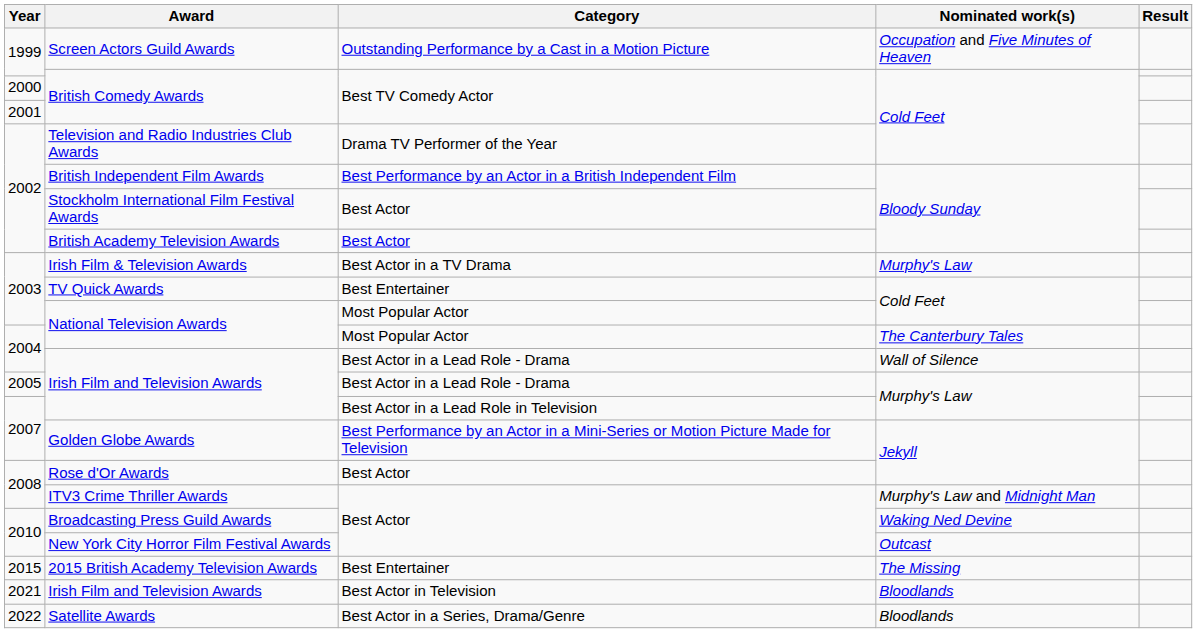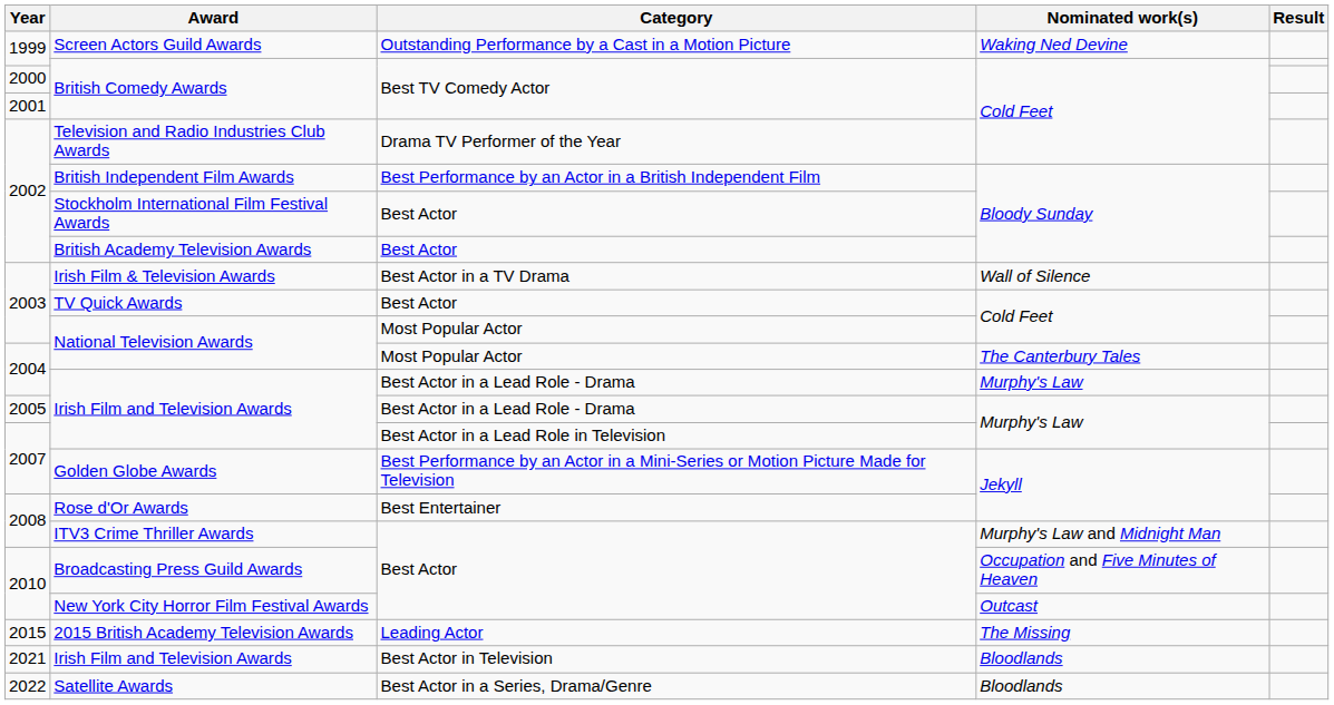 <table class="wikitable sortable" style="font-size: 100%; width: 100%;">
 <tr>
 <th>Year</th>
 <th>Award</th>
 <th>Category</th>
 <th>Nominated work(s)</th>
 <th>Result</th>
 </tr>
 <tr>
 <td rowspan=2>1999</td>
 <td><a href='#'>Screen Actors Guild Awards</a></td>
 <td><a href='#'>Outstanding Performance by a Cast in a Motion Picture</a></td>
-<td><em><a href='#'>Occupation</a></em> and <em><a href='#'>Five Minutes of Heaven</a></em></td>
+<td><em><a href='#'>Waking Ned Devine</a></em></td>
 <td></td>
 </tr>
 <tr>
 <td rowspan=3><a href='#'>British Comedy Awards</a></td>
 <td rowspan=3>Best TV Comedy Actor</td>
 <td rowspan=4><em><a href='#'>Cold Feet</a></em></td>
 <td></td>
 </tr>
 <tr>
 <td>2000</td>
 <td></td>
 </tr>
 <tr>
 <td>2001</td>
 <td></td>
 </tr>
 <tr>
 <td rowspan=4>2002</td>
 <td><a href='#'>Television and Radio Industries Club Awards</a></td>
 <td>Drama TV Performer of the Year</td>
 <td></td>
 </tr>
 <tr>
 <td><a href='#'>British Independent Film Awards</a></td>
 <td><a href='#'>Best Performance by an Actor in a British Independent Film</a></td>
 <td rowspan=3><em><a href='#'>Bloody Sunday</a></em></td>
 <td></td>
 </tr>
 <tr>
 <td><a href='#'>Stockholm International Film Festival Awards</a></td>
 <td>Best Actor</td>
 <td></td>
 </tr>
 <tr>
 <td><a href='#'>British Academy Television Awards</a></td>
 <td><a href='#'>Best Actor</a></td>
 <td></td>
 </tr>
 <tr>
 <td rowspan=3>2003</td>
 <td><a href='#'>Irish Film & Television Awards</a></td>
 <td>Best Actor in a TV Drama</td>
-<td><em><a href='#'>Murphy's Law</a></em></td>
+<td><em>Wall of Silence</em></td>
 <td></td>
 </tr>
 <tr>
 <td><a href='#'>TV Quick Awards</a></td>
-<td>Best Entertainer</td>
+<td>Best Actor</td>
 <td rowspan=2><em>Cold Feet</em></td>
 <td></td>
 </tr>
 <tr>
 <td rowspan=2><a href='#'>National Television Awards</a></td>
 <td>Most Popular Actor</td>
 <td></td>
 </tr>
 <tr>
 <td rowspan=2>2004</td>
 <td>Most Popular Actor</td>
 <td><em><a href='#'>The Canterbury Tales</a></em></td>
 <td></td>
 </tr>
 <tr>
 <td rowspan=3><a href='#'>Irish Film and Television Awards</a></td>
 <td>Best Actor in a Lead Role - Drama</td>
-<td><em>Wall of Silence</em></td>
+<td><em><a href='#'>Murphy's Law</a></em></td>
 <td></td>
 </tr>
 <tr>
 <td>2005</td>
 <td>Best Actor in a Lead Role - Drama</td>
 <td rowspan=2><em>Murphy's Law</em></td>
 <td></td>
 </tr>
 <tr>
 <td rowspan=2>2007</td>
 <td>Best Actor in a Lead Role in Television</td>
 <td></td>
 </tr>
 <tr>
 <td><a href='#'>Golden Globe Awards</a></td>
 <td><a href='#'>Best Performance by an Actor in a Mini-Series or Motion Picture Made for Television</a></td>
 <td rowspan=2><em><a href='#'>Jekyll</a></em></td>
 <td></td>
 </tr>
 <tr>
 <td rowspan=2>2008</td>
 <td><a href='#'>Rose d'Or Awards</a></td>
-<td>Best Actor</td>
+<td>Best Entertainer</td>
 <td></td>
 </tr>
 <tr>
 <td><a href='#'>ITV3 Crime Thriller Awards</a></td>
 <td rowspan=3>Best Actor</td>
 <td><em>Murphy's Law</em> and <em><a href='#'>Midnight Man</a></em></td>
 <td></td>
 </tr>
 <tr>
 <td rowspan=2>2010</td>
 <td><a href='#'>Broadcasting Press Guild Awards</a></td>
-<td><em><a href='#'>Waking Ned Devine</a></em></td>
+<td><em><a href='#'>Occupation</a></em> and <em><a href='#'>Five Minutes of Heaven</a></em></td>
 <td></td>
 </tr>
 <tr>
 <td><a href='#'>New York City Horror Film Festival Awards</a></td>
 <td><em><a href='#'>Outcast</a></em></td>
 <td></td>
 </tr>
 <tr>
 <td>2015</td>
 <td><a href='#'>2015 British Academy Television Awards</a></td>
-<td>Best Entertainer</td>
+<td><a href='#'>Leading Actor</a></td>
 <td><em><a href='#'>The Missing</a></em></td>
 <td></td>
 </tr>
 <tr>
 <td>2021</td>
 <td><a href='#'>Irish Film and Television Awards</a></td>
 <td>Best Actor in Television</td>
 <td><em><a href='#'>Bloodlands</a></em></td>
 <td></td>
 </tr>
 <tr>
 <td>2022</td>
 <td><a href='#'>Satellite Awards</a></td>
 <td>Best Actor in a Series, Drama/Genre</td>
 <td><em>Bloodlands</em></td>
 <td></td>
 </tr>
 </table>
